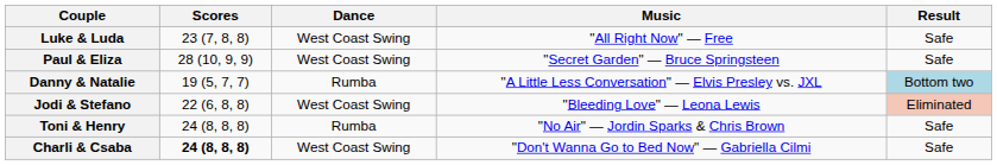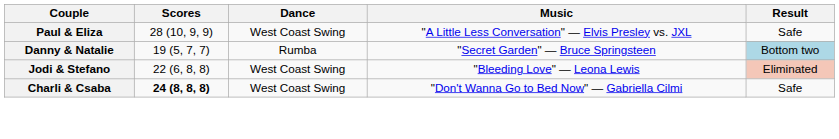 <table class="wikitable sortable" style="text-align:center; width: 90%">
 <tr>
 <th scope="col">Couple</th>
 <th scope="col">Scores</th>
 <th scope="col">Dance</th>
 <th scope="col" class="unsortable">Music</th>
 <th scope="col" class="unsortable">Result</th>
 </tr>
 <tr>
-<th scope="row">Luke & Luda</th>
-<td>23 (7, 8, 8)</td>
-<td>West Coast Swing</td>
-<td>"<a href='#'>All Right Now</a>" — <a href='#'>Free</a></td>
-<td>Safe</td>
-</tr>
-<tr>
 <th scope="row">Paul & Eliza</th>
 <td>28 (10, 9, 9)</td>
 <td>West Coast Swing</td>
-<td>"<a href='#'>Secret Garden</a>" — <a href='#'>Bruce Springsteen</a></td>
+<td>"<a href='#'>A Little Less Conversation</a>" — <a href='#'>Elvis Presley</a> vs. <a href='#'>JXL</a></td>
 <td>Safe</td>
 </tr>
 <tr>
 <th scope="row">Danny & Natalie</th>
 <td>19 (5, 7, 7)</td>
 <td>Rumba</td>
-<td>"<a href='#'>A Little Less Conversation</a>" — <a href='#'>Elvis Presley</a> vs. <a href='#'>JXL</a></td>
+<td>"<a href='#'>Secret Garden</a>" — <a href='#'>Bruce Springsteen</a></td>
 <td bgcolor="lightblue">Bottom two</td>
 </tr>
 <tr>
 <th scope="row">Jodi & Stefano</th>
 <td>22 (6, 8, 8)</td>
 <td>West Coast Swing</td>
 <td>"<a href='#'>Bleeding Love</a>" — <a href='#'>Leona Lewis</a></td>
 <td bgcolor="f4c7b8">Eliminated</td>
 </tr>
 <tr>
-<th scope="row">Toni & Henry</th>
-<td>24 (8, 8, 8)</td>
-<td>Rumba</td>
-<td>"<a href='#'>No Air</a>" — <a href='#'>Jordin Sparks</a> & <a href='#'>Chris Brown</a></td>
-<td>Safe</td>
-</tr>
-<tr>
 <th scope="row">Charli & Csaba</th>
 <td><strong>24 (8, 8, 8)</strong></td>
 <td>West Coast Swing</td>
 <td>"<a href='#'>Don't Wanna Go to Bed Now</a>" — <a href='#'>Gabriella Cilmi</a></td>
 <td>Safe</td>
 </tr>
 </table>
